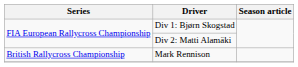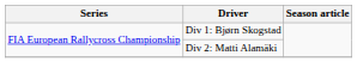 <table class="wikitable" style="font-size: 87%;">
 <tr>
 <th>Series</th>
 <th>Driver</th>
 <th>Season article</th>
 </tr>
 <tr>
 <td rowspan=2><a href='#'>FIA European Rallycross Championship</a></td>
 <td>Div 1:  Bjørn Skogstad</td>
 <td rowspan=2></td>
 </tr>
 <tr>
 <td>Div 2:  Matti Alamäki</td>
 </tr>
 <tr>
-<td><a href='#'>British Rallycross Championship</a></td>
-<td> Mark Rennison</td>
-<td></td>
-</tr>
-<tr>
 </tr>
 </table>
